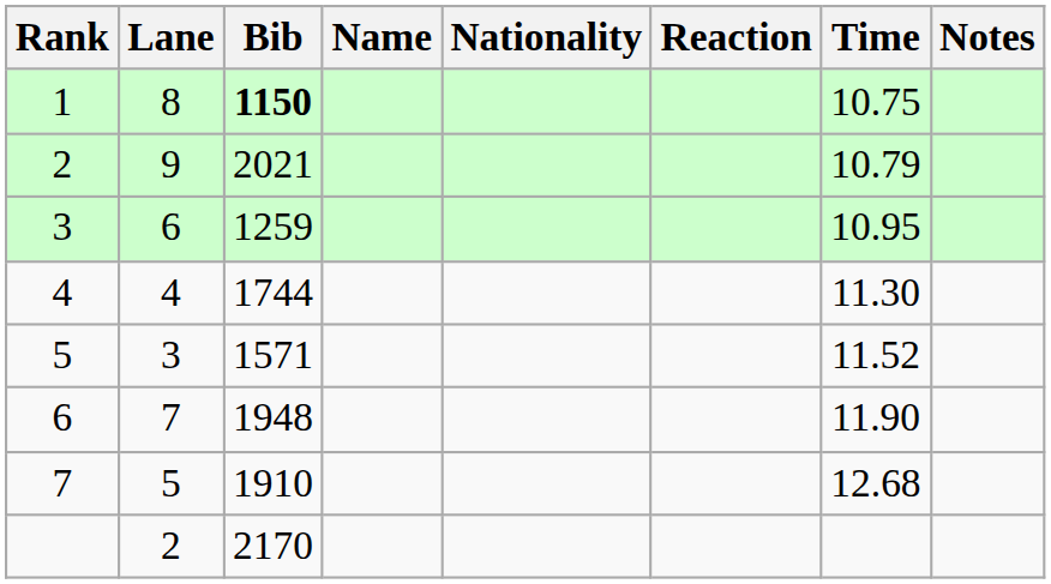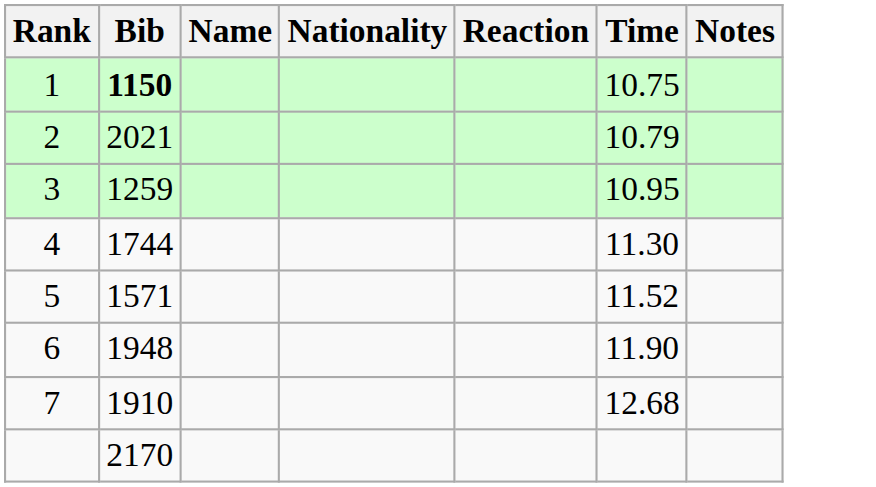 <table class="wikitable sortable" style="text-align:center">
 <tr>
 <th>Rank</th>
-<th>Lane</th>
 <th>Bib</th>
 <th>Name</th>
 <th>Nationality</th>
 <th>Reaction</th>
 <th>Time</th>
 <th>Notes</th>
 </tr>
 <tr bgcolor=ccffcc>
 <td>1</td>
-<td>8</td>
 <td><strong>1150</strong></td>
 <td align=left></td>
 <td align=left></td>
 <td></td>
 <td>10.75</td>
 <td><strong></strong></td>
 </tr>
 <tr bgcolor=ccffcc>
 <td>2</td>
-<td>9</td>
 <td>2021</td>
 <td align=left></td>
 <td align=left></td>
 <td></td>
 <td>10.79</td>
 <td><strong></strong></td>
 </tr>
 <tr bgcolor=ccffcc>
 <td>3</td>
-<td>6</td>
 <td>1259</td>
 <td align=left></td>
 <td align=left></td>
 <td></td>
 <td>10.95</td>
 <td><strong></strong></td>
 </tr>
 <tr>
-<td>4</td>
 <td>4</td>
 <td>1744</td>
 <td align=left></td>
 <td align=left></td>
 <td></td>
 <td>11.30</td>
 <td></td>
 </tr>
 <tr>
 <td>5</td>
-<td>3</td>
 <td>1571</td>
 <td align=left></td>
 <td align=left></td>
 <td></td>
 <td>11.52</td>
 <td></td>
 </tr>
 <tr>
 <td>6</td>
-<td>7</td>
 <td>1948</td>
 <td align=left></td>
 <td align=left></td>
 <td></td>
 <td>11.90</td>
 <td></td>
 </tr>
 <tr>
 <td>7</td>
-<td>5</td>
 <td>1910</td>
 <td align=left></td>
 <td align=left></td>
 <td></td>
 <td>12.68</td>
 <td></td>
 </tr>
 <tr>
 <td></td>
-<td>2</td>
 <td>2170</td>
 <td align=left></td>
 <td align=left></td>
 <td></td>
 <td></td>
 <td><strong></strong></td>
 </tr>
 </table>
